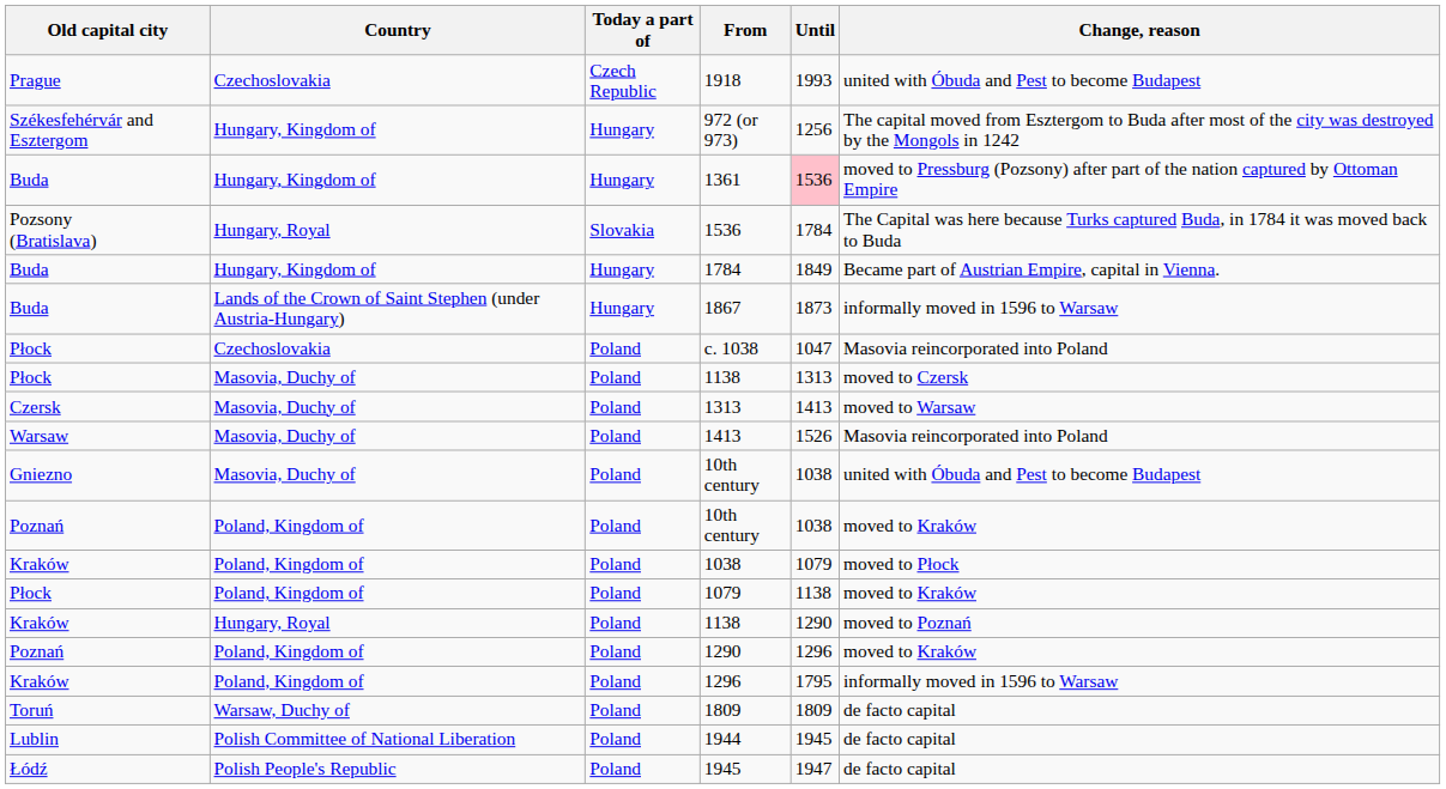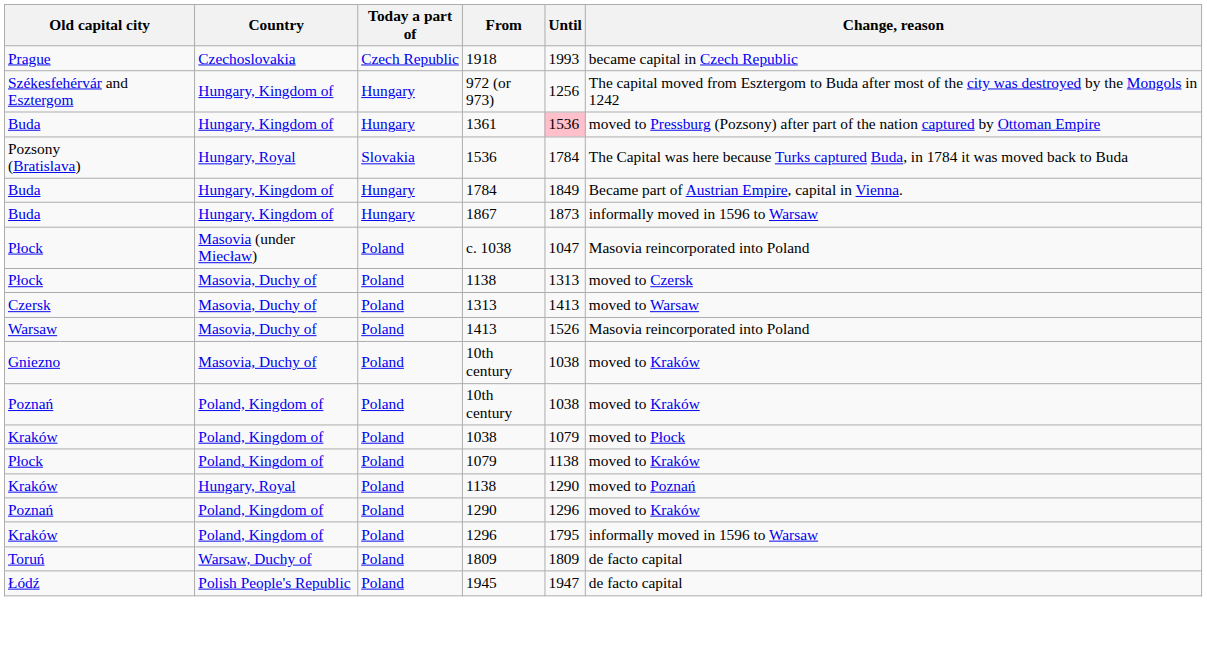 <table class="wikitable sortable">
 <tr>
 <th>Old capital city</th>
 <th>Country</th>
 <th>Today a part of</th>
 <th data-sort-type="number">From</th>
 <th data-sort-type="number">Until</th>
 <th>Change, reason</th>
 </tr>
 <tr>
 <td><a href='#'>Prague</a></td>
 <td><a href='#'>Czechoslovakia</a></td>
 <td><a href='#'>Czech Republic</a></td>
 <td>1918</td>
 <td>1993</td>
-<td>united with <a href='#'>Óbuda</a> and <a href='#'>Pest</a> to become <a href='#'>Budapest</a></td>
+<td>became capital in <a href='#'>Czech Republic</a></td>
 </tr>
 <tr>
 <td><a href='#'>Székesfehérvár</a> and <a href='#'>Esztergom</a></td>
 <td><a href='#'>Hungary, Kingdom of</a></td>
 <td><a href='#'>Hungary</a></td>
 <td data-sort-value="972">972 (or 973)</td>
 <td>1256</td>
 <td>The capital moved from Esztergom to Buda after most of the <a href='#'>city was destroyed</a> by the <a href='#'>Mongols</a> in 1242</td>
 </tr>
 <tr>
 <td><a href='#'>Buda</a></td>
 <td><a href='#'>Hungary, Kingdom of</a></td>
 <td><a href='#'>Hungary</a></td>
 <td>1361</td>
 <td style="background: pink;">1536</td>
 <td>moved to <a href='#'>Pressburg</a> (Pozsony) after part of the nation <a href='#'>captured</a> by <a href='#'>Ottoman Empire</a></td>
 </tr>
 <tr>
 <td>Pozsony<br>(<a href='#'>Bratislava</a>)</td>
 <td><a href='#'>Hungary, Royal</a></td>
 <td><a href='#'>Slovakia</a></td>
 <td>1536</td>
 <td>1784</td>
 <td>The Capital was here because <a href='#'>Turks captured</a> <a href='#'>Buda</a>, in 1784 it was moved back to Buda</td>
 </tr>
 <tr>
 <td><a href='#'>Buda</a></td>
 <td><a href='#'>Hungary, Kingdom of</a></td>
 <td><a href='#'>Hungary</a></td>
 <td>1784</td>
 <td>1849</td>
 <td>Became part of <a href='#'>Austrian Empire</a>, capital in <a href='#'>Vienna</a>.</td>
 </tr>
 <tr>
 <td><a href='#'>Buda</a></td>
-<td><a href='#'>Lands of the Crown of Saint Stephen</a> (under <a href='#'>Austria-Hungary</a>)</td>
+<td><a href='#'>Hungary, Kingdom of</a></td>
 <td><a href='#'>Hungary</a></td>
 <td>1867</td>
 <td>1873</td>
 <td>informally moved in 1596 to <a href='#'>Warsaw</a></td>
 </tr>
 <tr>
 <td><a href='#'>Płock</a></td>
-<td><a href='#'>Czechoslovakia</a></td>
+<td><a href='#'>Masovia</a> (under <a href='#'>Miecław</a>)</td>
 <td><a href='#'>Poland</a></td>
 <td data-sort-value="1038">c. 1038</td>
 <td>1047</td>
 <td>Masovia reincorporated into Poland</td>
 </tr>
 <tr>
 <td><a href='#'>Płock</a></td>
 <td><a href='#'>Masovia, Duchy of</a></td>
 <td><a href='#'>Poland</a></td>
 <td>1138</td>
 <td>1313</td>
 <td>moved to <a href='#'>Czersk</a></td>
 </tr>
 <tr>
 <td><a href='#'>Czersk</a></td>
 <td><a href='#'>Masovia, Duchy of</a></td>
 <td><a href='#'>Poland</a></td>
 <td>1313</td>
 <td>1413</td>
 <td>moved to <a href='#'>Warsaw</a></td>
 </tr>
 <tr>
 <td><a href='#'>Warsaw</a></td>
 <td><a href='#'>Masovia, Duchy of</a></td>
 <td><a href='#'>Poland</a></td>
 <td>1413</td>
 <td>1526</td>
 <td>Masovia reincorporated into Poland</td>
 </tr>
 <tr>
 <td><a href='#'>Gniezno</a></td>
 <td><a href='#'>Masovia, Duchy of</a></td>
 <td><a href='#'>Poland</a></td>
 <td data-sort-value="900">10th century</td>
 <td>1038</td>
-<td>united with <a href='#'>Óbuda</a> and <a href='#'>Pest</a> to become <a href='#'>Budapest</a></td>
+<td>moved to <a href='#'>Kraków</a></td>
 </tr>
 <tr>
 <td><a href='#'>Poznań</a></td>
 <td><a href='#'>Poland, Kingdom of</a></td>
 <td><a href='#'>Poland</a></td>
 <td data-sort-value="900">10th century</td>
 <td>1038</td>
 <td>moved to <a href='#'>Kraków</a></td>
 </tr>
 <tr>
 <td><a href='#'>Kraków</a></td>
 <td><a href='#'>Poland, Kingdom of</a></td>
 <td><a href='#'>Poland</a></td>
 <td>1038</td>
 <td>1079</td>
 <td>moved to <a href='#'>Płock</a></td>
 </tr>
 <tr>
 <td><a href='#'>Płock</a></td>
 <td><a href='#'>Poland, Kingdom of</a></td>
 <td><a href='#'>Poland</a></td>
 <td>1079</td>
 <td>1138</td>
 <td>moved to <a href='#'>Kraków</a></td>
 </tr>
 <tr>
 <td><a href='#'>Kraków</a></td>
 <td><a href='#'>Hungary, Royal</a></td>
 <td><a href='#'>Poland</a></td>
 <td>1138</td>
 <td>1290</td>
 <td>moved to <a href='#'>Poznań</a></td>
 </tr>
 <tr>
 <td><a href='#'>Poznań</a></td>
 <td><a href='#'>Poland, Kingdom of</a></td>
 <td><a href='#'>Poland</a></td>
 <td>1290</td>
 <td>1296</td>
 <td>moved to <a href='#'>Kraków</a></td>
 </tr>
 <tr>
 <td><a href='#'>Kraków</a></td>
 <td><a href='#'>Poland, Kingdom of</a></td>
 <td><a href='#'>Poland</a></td>
 <td>1296</td>
 <td>1795</td>
 <td>informally moved in 1596 to <a href='#'>Warsaw</a></td>
 </tr>
 <tr>
 <td><a href='#'>Toruń</a></td>
 <td><a href='#'>Warsaw, Duchy of</a></td>
 <td><a href='#'>Poland</a></td>
 <td>1809</td>
 <td>1809</td>
 <td>de facto capital</td>
 </tr>
 <tr>
-<td><a href='#'>Lublin</a></td>
-<td><a href='#'>Polish Committee of National Liberation</a></td>
-<td><a href='#'>Poland</a></td>
-<td>1944</td>
-<td>1945</td>
-<td>de facto capital</td>
-</tr>
-<tr>
 <td><a href='#'>Łódź</a></td>
 <td><a href='#'>Polish People's Republic</a></td>
 <td><a href='#'>Poland</a></td>
 <td>1945</td>
 <td>1947</td>
 <td>de facto capital</td>
 </tr>
 </table>
